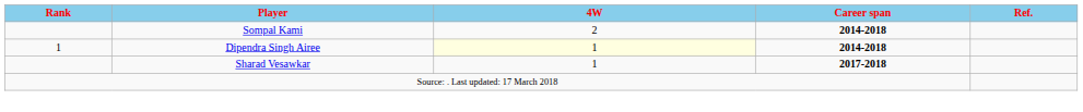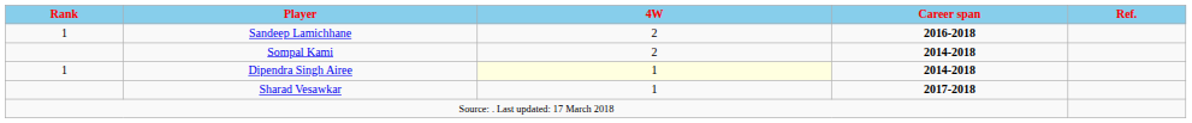 <table style="width:100%; text-align:center;" class="wikitable">
 <tr style="background:#9cf;">
 <th style="background:SkyBlue; color:Red; width:5%;" scope="col">Rank</th>
 <th style="background:SkyBlue; color:Red; width:15%;" scope="col">Player</th>
 <th style="background:SkyBlue; color:Red; width:15%;" scope="col">4W</th>
 <th style="background:SkyBlue; color:Red; width:10%;" scope="col">Career span</th>
 <th style="background:SkyBlue; color:Red; width:5%;" scope="col">Ref.</th>
+</tr>
+<tr>
+<td>1</td>
+<td><a href='#'>Sandeep Lamichhane</a></td>
+<td>2</td>
+<td><strong>2016-2018</strong></td>
+<td></td>
 </tr>
 <tr>
 <td></td>
 <td><a href='#'>Sompal Kami</a></td>
 <td>2</td>
 <td><strong>2014-2018</strong></td>
 <td></td>
 </tr>
 <tr>
 <td>1</td>
 <td><a href='#'>Dipendra Singh Airee</a></td>
 <td style="background: lightyellow;">1</td>
 <td><strong>2014-2018</strong></td>
 <td></td>
 </tr>
 <tr>
 <td></td>
 <td><a href='#'>Sharad Vesawkar</a></td>
 <td>1</td>
 <td><strong>2017-2018</strong></td>
 <td></td>
 </tr>
 <tr>
 <td colspan="4"><small>Source: . Last updated: 17 March 2018</small></td>
 <td></td>
 </tr>
 </table>
